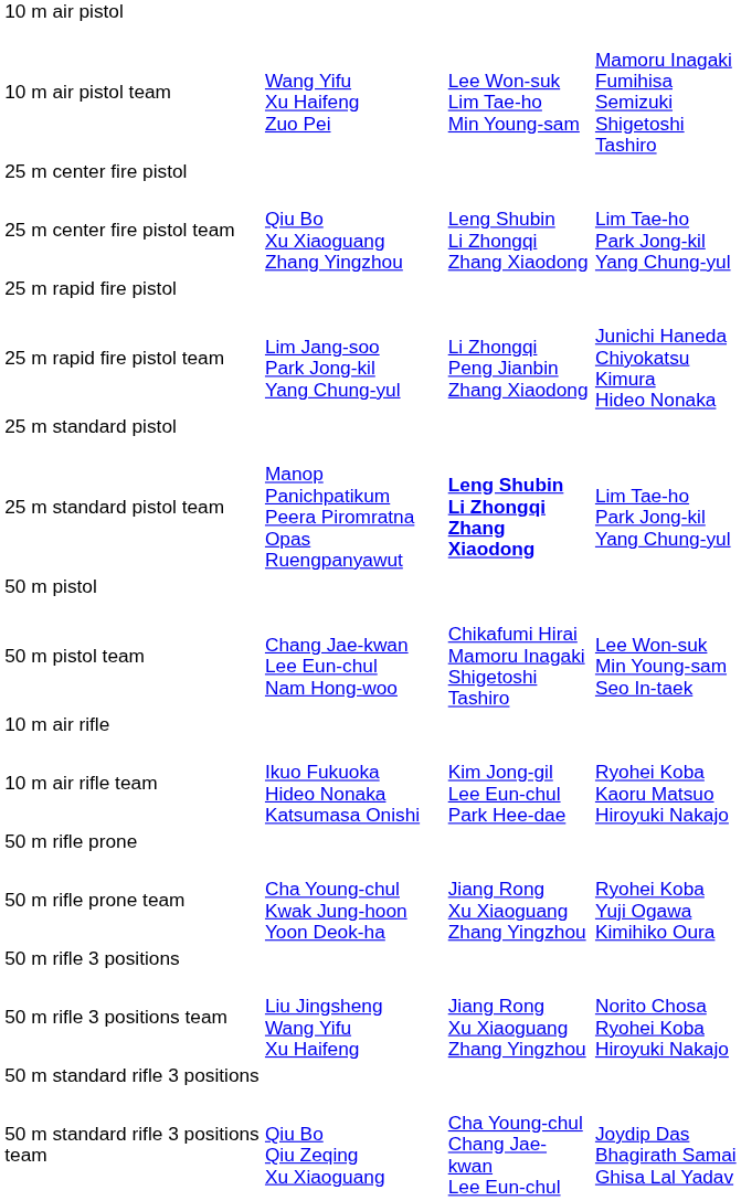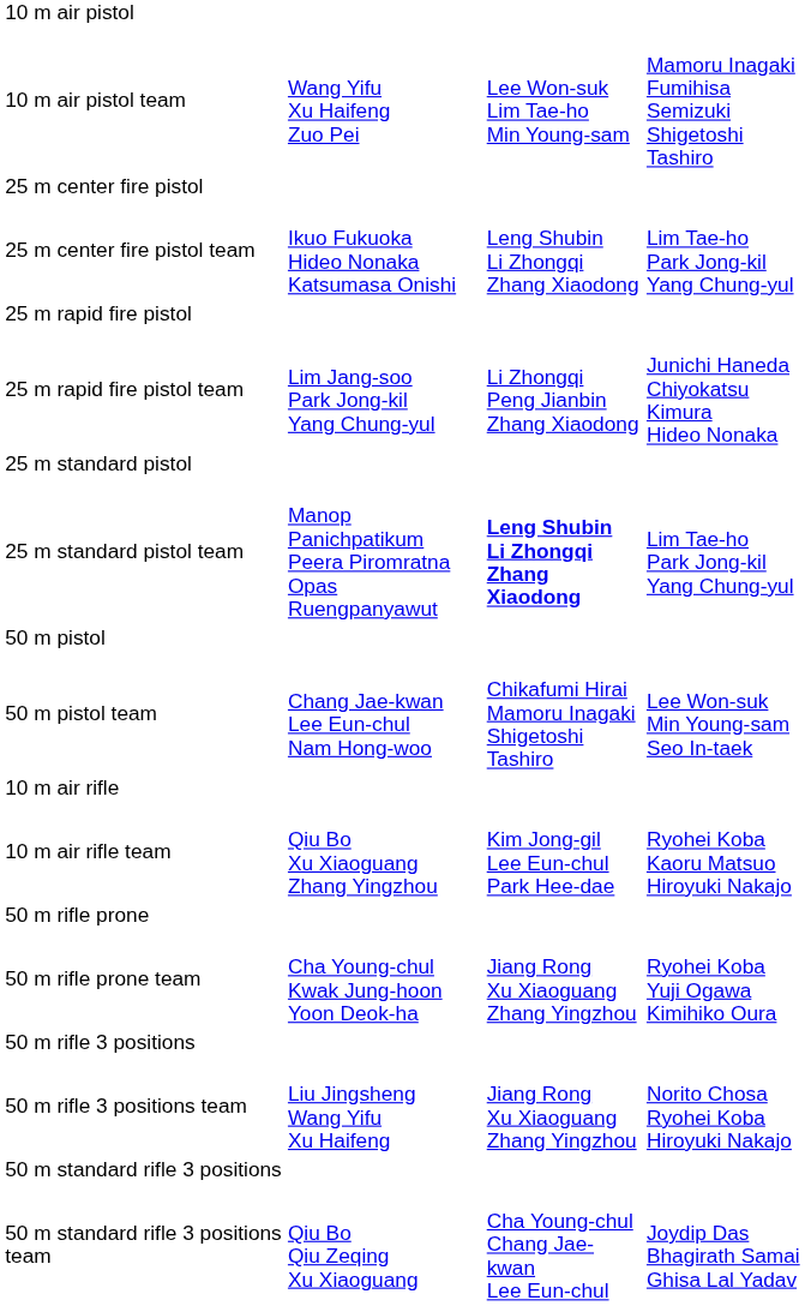 <table>
 <tr>
 <td>10 m air pistol</td>
 <td></td>
 <td></td>
 <td></td>
 </tr>
 <tr>
 <td>10 m air pistol team</td>
 <td><br><a href='#'>Wang Yifu</a><br><a href='#'>Xu Haifeng</a><br><a href='#'>Zuo Pei</a></td>
 <td><br><a href='#'>Lee Won-suk</a><br><a href='#'>Lim Tae-ho</a><br><a href='#'>Min Young-sam</a></td>
 <td><br><a href='#'>Mamoru Inagaki</a><br><a href='#'>Fumihisa Semizuki</a><br><a href='#'>Shigetoshi Tashiro</a></td>
 </tr>
 <tr>
 <td>25 m center fire pistol</td>
 <td></td>
 <td></td>
 <td></td>
 </tr>
 <tr>
 <td>25 m center fire pistol team</td>
-<td><br><a href='#'>Qiu Bo</a><br><a href='#'>Xu Xiaoguang</a><br><a href='#'>Zhang Yingzhou</a></td>
+<td><br><a href='#'>Ikuo Fukuoka</a><br><a href='#'>Hideo Nonaka</a><br><a href='#'>Katsumasa Onishi</a></td>
 <td><br><a href='#'>Leng Shubin</a><br><a href='#'>Li Zhongqi</a><br><a href='#'>Zhang Xiaodong</a></td>
 <td><br><a href='#'>Lim Tae-ho</a><br><a href='#'>Park Jong-kil</a><br><a href='#'>Yang Chung-yul</a></td>
 </tr>
 <tr>
 <td>25 m rapid fire pistol</td>
 <td></td>
 <td></td>
 <td></td>
 </tr>
 <tr>
 <td>25 m rapid fire pistol team</td>
 <td><br><a href='#'>Lim Jang-soo</a><br><a href='#'>Park Jong-kil</a><br><a href='#'>Yang Chung-yul</a></td>
 <td><br><a href='#'>Li Zhongqi</a><br><a href='#'>Peng Jianbin</a><br><a href='#'>Zhang Xiaodong</a></td>
 <td><br><a href='#'>Junichi Haneda</a><br><a href='#'>Chiyokatsu Kimura</a><br><a href='#'>Hideo Nonaka</a></td>
 </tr>
 <tr>
 <td>25 m standard pistol</td>
 <td></td>
 <td></td>
 <td></td>
 </tr>
 <tr>
 <td>25 m standard pistol team</td>
 <td><br><a href='#'>Manop Panichpatikum</a><br><a href='#'>Peera Piromratna</a><br><a href='#'>Opas Ruengpanyawut</a></td>
 <td><strong><br><a href='#'>Leng Shubin</a><br><a href='#'>Li Zhongqi</a><br><a href='#'>Zhang Xiaodong</a></strong></td>
 <td><br><a href='#'>Lim Tae-ho</a><br><a href='#'>Park Jong-kil</a><br><a href='#'>Yang Chung-yul</a></td>
 </tr>
 <tr>
 <td>50 m pistol</td>
 <td></td>
 <td></td>
 <td></td>
 </tr>
 <tr>
 <td>50 m pistol team</td>
 <td><br><a href='#'>Chang Jae-kwan</a><br><a href='#'>Lee Eun-chul</a><br><a href='#'>Nam Hong-woo</a></td>
 <td><br><a href='#'>Chikafumi Hirai</a><br><a href='#'>Mamoru Inagaki</a><br><a href='#'>Shigetoshi Tashiro</a></td>
 <td><br><a href='#'>Lee Won-suk</a><br><a href='#'>Min Young-sam</a><br><a href='#'>Seo In-taek</a></td>
 </tr>
 <tr>
 <td>10 m air rifle</td>
 <td></td>
 <td></td>
 <td></td>
 </tr>
 <tr>
 <td>10 m air rifle team</td>
-<td><br><a href='#'>Ikuo Fukuoka</a><br><a href='#'>Hideo Nonaka</a><br><a href='#'>Katsumasa Onishi</a></td>
+<td><br><a href='#'>Qiu Bo</a><br><a href='#'>Xu Xiaoguang</a><br><a href='#'>Zhang Yingzhou</a></td>
 <td><br><a href='#'>Kim Jong-gil</a><br><a href='#'>Lee Eun-chul</a><br><a href='#'>Park Hee-dae</a></td>
 <td><br><a href='#'>Ryohei Koba</a><br><a href='#'>Kaoru Matsuo</a><br><a href='#'>Hiroyuki Nakajo</a></td>
 </tr>
 <tr>
 <td>50 m rifle prone</td>
 <td></td>
 <td></td>
 <td></td>
 </tr>
 <tr>
 <td>50 m rifle prone team</td>
 <td><br><a href='#'>Cha Young-chul</a><br><a href='#'>Kwak Jung-hoon</a><br><a href='#'>Yoon Deok-ha</a></td>
 <td><br><a href='#'>Jiang Rong</a><br><a href='#'>Xu Xiaoguang</a><br><a href='#'>Zhang Yingzhou</a></td>
 <td><br><a href='#'>Ryohei Koba</a><br><a href='#'>Yuji Ogawa</a><br><a href='#'>Kimihiko Oura</a></td>
 </tr>
 <tr>
 <td>50 m rifle 3 positions</td>
 <td></td>
 <td></td>
 <td></td>
 </tr>
 <tr>
 <td>50 m rifle 3 positions team</td>
 <td><br><a href='#'>Liu Jingsheng</a><br><a href='#'>Wang Yifu</a><br><a href='#'>Xu Haifeng</a></td>
 <td><br><a href='#'>Jiang Rong</a><br><a href='#'>Xu Xiaoguang</a><br><a href='#'>Zhang Yingzhou</a></td>
 <td><br><a href='#'>Norito Chosa</a><br><a href='#'>Ryohei Koba</a><br><a href='#'>Hiroyuki Nakajo</a></td>
 </tr>
 <tr>
 <td>50 m standard rifle 3 positions</td>
 <td></td>
 <td></td>
 <td></td>
 </tr>
 <tr>
 <td>50 m standard rifle 3 positions team</td>
 <td><br><a href='#'>Qiu Bo</a><br><a href='#'>Qiu Zeqing</a><br><a href='#'>Xu Xiaoguang</a></td>
 <td><br><a href='#'>Cha Young-chul</a><br><a href='#'>Chang Jae-kwan</a><br><a href='#'>Lee Eun-chul</a></td>
 <td><br><a href='#'>Joydip Das</a><br><a href='#'>Bhagirath Samai</a><br><a href='#'>Ghisa Lal Yadav</a></td>
 </tr>
 </table>
